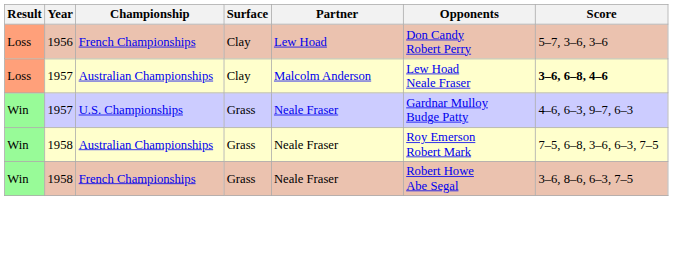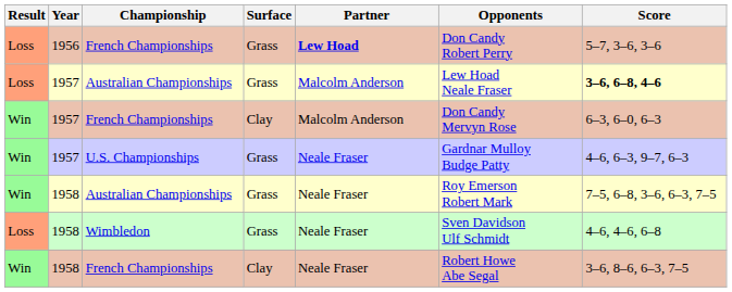 <table class="sortable wikitable">
 <tr>
 <th style="width:40px">Result</th>
 <th style="width:30px">Year</th>
 <th style="width:180px">Championship</th>
 <th style="width:50px">Surface</th>
 <th style="width:160px">Partner</th>
 <th style="width:160px">Opponents</th>
 <th style="width:160px" class="unsortable">Score</th>
 </tr>
 <tr style="background:#ebc2af;">
 <td style="background:#ffa07a;">Loss</td>
 <td>1956</td>
 <td><a href='#'>French Championships</a></td>
-<td>Clay</td>
-<td> <a href='#'>Lew Hoad</a></td>
+<td>Grass</td>
+<td><strong> <a href='#'>Lew Hoad</a></strong></td>
 <td> <a href='#'>Don Candy</a><br> <a href='#'>Robert Perry</a></td>
 <td>5–7, 3–6, 3–6</td>
 </tr>
 <tr style="background:#ffc;">
 <td style="background:#ffa07a;">Loss</td>
 <td>1957</td>
 <td><a href='#'>Australian Championships</a></td>
-<td>Clay</td>
+<td>Grass</td>
 <td> <a href='#'>Malcolm Anderson</a></td>
 <td> <a href='#'>Lew Hoad</a><br> <a href='#'>Neale Fraser</a></td>
 <td><strong>3–6, 6–8, 4–6</strong></td>
+</tr>
+<tr style="background:#ebc2af;">
+<td style="background:#98fb98;">Win</td>
+<td>1957</td>
+<td><a href='#'>French Championships</a></td>
+<td>Clay</td>
+<td> Malcolm Anderson</td>
+<td> <a href='#'>Don Candy</a><br> <a href='#'>Mervyn Rose</a></td>
+<td>6–3, 6–0, 6–3</td>
 </tr>
 <tr style="background:#ccf;">
 <td style="background:#98fb98;">Win</td>
 <td>1957</td>
 <td><a href='#'>U.S. Championships</a></td>
 <td>Grass</td>
 <td> <a href='#'>Neale Fraser</a></td>
 <td> <a href='#'>Gardnar Mulloy</a><br> <a href='#'>Budge Patty</a></td>
 <td>4–6, 6–3, 9–7, 6–3</td>
 </tr>
 <tr style="background:#ffc;">
 <td style="background:#98fb98;">Win</td>
 <td>1958</td>
 <td><a href='#'>Australian Championships</a></td>
 <td>Grass</td>
 <td> Neale Fraser</td>
 <td> <a href='#'>Roy Emerson</a><br> <a href='#'>Robert Mark</a></td>
 <td>7–5, 6–8, 3–6, 6–3, 7–5</td>
 </tr>
+<tr style="background:#cfc;">
+<td style="background:#ffa07a;">Loss</td>
+<td>1958</td>
+<td><a href='#'>Wimbledon</a></td>
+<td>Grass</td>
+<td> Neale Fraser</td>
+<td> <a href='#'>Sven Davidson</a><br> <a href='#'>Ulf Schmidt</a></td>
+<td>4–6, 4–6, 6–8</td>
+</tr>
 <tr style="background:#ebc2af;">
 <td style="background:#98fb98;">Win</td>
 <td>1958</td>
 <td><a href='#'>French Championships</a></td>
-<td>Grass</td>
+<td>Clay</td>
 <td> Neale Fraser</td>
 <td> <a href='#'>Robert Howe</a><br> <a href='#'>Abe Segal</a></td>
 <td>3–6, 8–6, 6–3, 7–5</td>
 </tr>
 </table>
